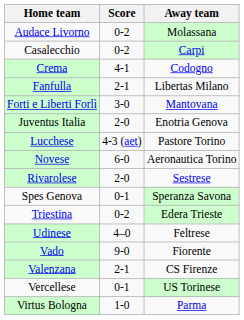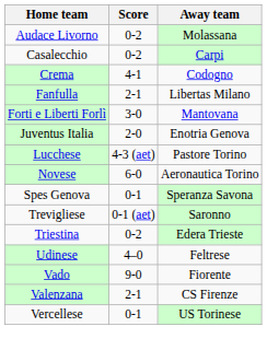 <table class="wikitable" style="text-align: center">
 <tr>
 <th>Home team</th>
 <th>Score</th>
 <th>Away team</th>
 </tr>
 <tr>
 <td><a href='#'>Audace Livorno</a></td>
 <td>0-2</td>
 <td bgcolor="ccffcc">Molassana</td>
 </tr>
 <tr>
 <td>Casalecchio</td>
 <td>0-2</td>
 <td bgcolor="ccffcc"><a href='#'>Carpi</a></td>
 </tr>
 <tr>
 <td bgcolor="ccffcc"><a href='#'>Crema</a></td>
 <td>4-1</td>
 <td><a href='#'>Codogno</a></td>
 </tr>
 <tr>
 <td bgcolor="ccffcc"><a href='#'>Fanfulla</a></td>
 <td>2-1</td>
 <td>Libertas Milano</td>
 </tr>
 <tr>
 <td bgcolor="ccffcc"><a href='#'>Forti e Liberti Forlì</a></td>
 <td>3-0</td>
 <td><a href='#'>Mantovana</a></td>
 </tr>
 <tr>
 <td bgcolor="ccffcc">Juventus Italia</td>
 <td>2-0</td>
 <td>Enotria Genova</td>
 </tr>
 <tr>
 <td bgcolor="ccffcc"><a href='#'>Lucchese</a></td>
 <td>4-3 (<a href='#'>aet</a>)</td>
 <td>Pastore Torino</td>
 </tr>
 <tr>
 <td bgcolor="ccffcc"><a href='#'>Novese</a></td>
 <td>6-0</td>
 <td>Aeronautica Torino</td>
 </tr>
 <tr>
-<td bgcolor="ccffcc"><a href='#'>Rivarolese</a></td>
-<td>2-0</td>
-<td><a href='#'>Sestrese</a></td>
-</tr>
-<tr>
 <td>Spes Genova</td>
 <td>0-1</td>
 <td bgcolor="ccffcc">Speranza Savona</td>
+</tr>
+<tr>
+<td>Trevigliese</td>
+<td>0-1 (<a href='#'>aet</a>)</td>
+<td bgcolor="ccffcc">Saronno</td>
 </tr>
 <tr>
 <td><a href='#'>Triestina</a></td>
 <td>0-2</td>
 <td bgcolor="ccffcc">Edera Trieste</td>
 </tr>
 <tr>
 <td bgcolor="ccffcc"><a href='#'>Udinese</a></td>
 <td>4–0</td>
 <td>Feltrese</td>
 </tr>
 <tr>
 <td bgcolor="ccffcc"><a href='#'>Vado</a></td>
 <td>9-0</td>
 <td>Fiorente</td>
 </tr>
 <tr>
 <td bgcolor="ccffcc"><a href='#'>Valenzana</a></td>
 <td>2-1</td>
 <td>CS Firenze</td>
 </tr>
 <tr>
 <td>Vercellese</td>
 <td>0-1</td>
 <td bgcolor="ccffcc">US Torinese</td>
 </tr>
-<tr>
-<td bgcolor="ccffcc">Virtus Bologna</td>
-<td>1-0</td>
-<td><a href='#'>Parma</a></td>
-</tr>
 </table>
